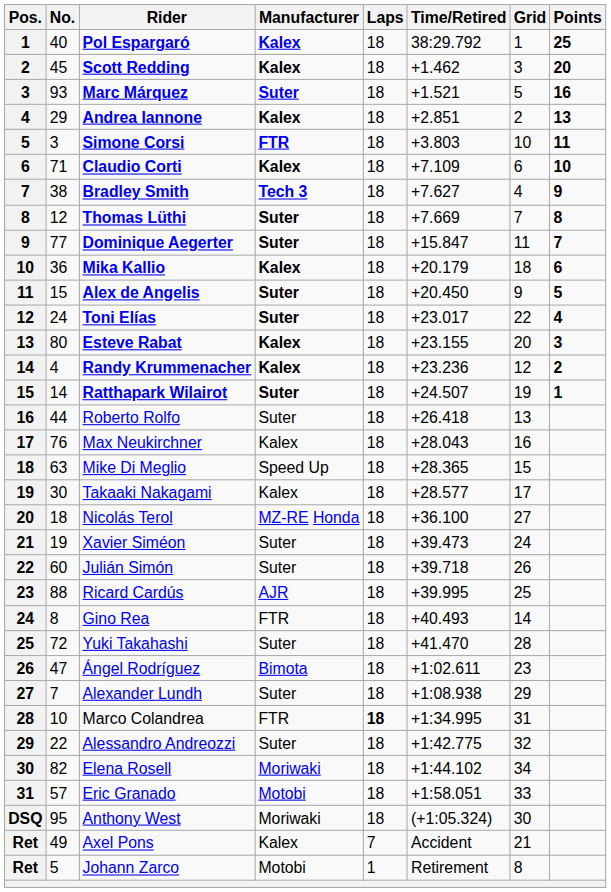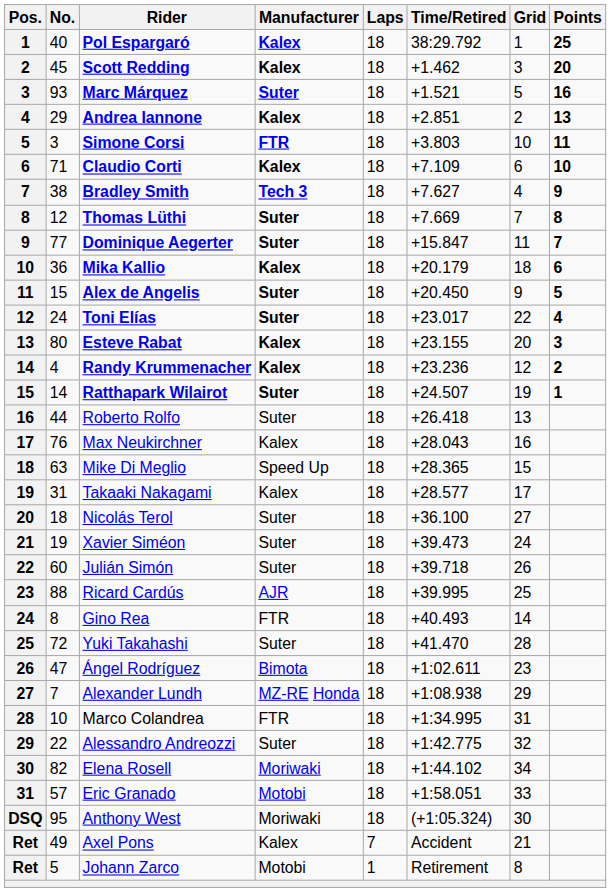 <table class="wikitable" style="font-size: 95%;">
 <tr>
 <th>Pos.</th>
 <th>No.</th>
 <th>Rider</th>
 <th>Manufacturer</th>
 <th>Laps</th>
 <th>Time/Retired</th>
 <th>Grid</th>
 <th>Points</th>
 </tr>
 <tr>
 <th>1</th>
 <td>40</td>
 <td> <strong><a href='#'>Pol Espargaró</a></strong></td>
 <td><strong><a href='#'>Kalex</a></strong></td>
 <td>18</td>
 <td>38:29.792</td>
 <td>1</td>
 <td><strong>25</strong></td>
 </tr>
 <tr>
 <th>2</th>
 <td>45</td>
 <td> <strong><a href='#'>Scott Redding</a></strong></td>
 <td><strong>Kalex</strong></td>
 <td>18</td>
 <td>+1.462</td>
 <td>3</td>
 <td><strong>20</strong></td>
 </tr>
 <tr>
 <th>3</th>
 <td>93</td>
 <td> <strong><a href='#'>Marc Márquez</a></strong></td>
 <td><strong><a href='#'>Suter</a></strong></td>
 <td>18</td>
 <td>+1.521</td>
 <td>5</td>
 <td><strong>16</strong></td>
 </tr>
 <tr>
 <th>4</th>
 <td>29</td>
 <td> <strong><a href='#'>Andrea Iannone</a></strong></td>
 <td><strong>Kalex</strong></td>
 <td>18</td>
 <td>+2.851</td>
 <td>2</td>
 <td><strong>13</strong></td>
 </tr>
 <tr>
 <th>5</th>
 <td>3</td>
 <td> <strong><a href='#'>Simone Corsi</a></strong></td>
 <td><strong><a href='#'>FTR</a></strong></td>
 <td>18</td>
 <td>+3.803</td>
 <td>10</td>
 <td><strong>11</strong></td>
 </tr>
 <tr>
 <th>6</th>
 <td>71</td>
 <td> <strong><a href='#'>Claudio Corti</a></strong></td>
 <td><strong>Kalex</strong></td>
 <td>18</td>
 <td>+7.109</td>
 <td>6</td>
 <td><strong>10</strong></td>
 </tr>
 <tr>
 <th>7</th>
 <td>38</td>
 <td> <strong><a href='#'>Bradley Smith</a></strong></td>
 <td><strong><a href='#'>Tech 3</a></strong></td>
 <td>18</td>
 <td>+7.627</td>
 <td>4</td>
 <td><strong>9</strong></td>
 </tr>
 <tr>
 <th>8</th>
 <td>12</td>
 <td> <strong><a href='#'>Thomas Lüthi</a></strong></td>
 <td><strong>Suter</strong></td>
 <td>18</td>
 <td>+7.669</td>
 <td>7</td>
 <td><strong>8</strong></td>
 </tr>
 <tr>
 <th>9</th>
 <td>77</td>
 <td> <strong><a href='#'>Dominique Aegerter</a></strong></td>
 <td><strong>Suter</strong></td>
 <td>18</td>
 <td>+15.847</td>
 <td>11</td>
 <td><strong>7</strong></td>
 </tr>
 <tr>
 <th>10</th>
 <td>36</td>
 <td> <strong><a href='#'>Mika Kallio</a></strong></td>
 <td><strong>Kalex</strong></td>
 <td>18</td>
 <td>+20.179</td>
 <td>18</td>
 <td><strong>6</strong></td>
 </tr>
 <tr>
 <th>11</th>
 <td>15</td>
 <td> <strong><a href='#'>Alex de Angelis</a></strong></td>
 <td><strong>Suter</strong></td>
 <td>18</td>
 <td>+20.450</td>
 <td>9</td>
 <td><strong>5</strong></td>
 </tr>
 <tr>
 <th>12</th>
 <td>24</td>
 <td> <strong><a href='#'>Toni Elías</a></strong></td>
 <td><strong>Suter</strong></td>
 <td>18</td>
 <td>+23.017</td>
 <td>22</td>
 <td><strong>4</strong></td>
 </tr>
 <tr>
 <th>13</th>
 <td>80</td>
 <td> <strong><a href='#'>Esteve Rabat</a></strong></td>
 <td><strong>Kalex</strong></td>
 <td>18</td>
 <td>+23.155</td>
 <td>20</td>
 <td><strong>3</strong></td>
 </tr>
 <tr>
 <th>14</th>
 <td>4</td>
 <td> <strong><a href='#'>Randy Krummenacher</a></strong></td>
 <td><strong>Kalex</strong></td>
 <td>18</td>
 <td>+23.236</td>
 <td>12</td>
 <td><strong>2</strong></td>
 </tr>
 <tr>
 <th>15</th>
 <td>14</td>
 <td> <strong><a href='#'>Ratthapark Wilairot</a></strong></td>
 <td><strong>Suter</strong></td>
 <td>18</td>
 <td>+24.507</td>
 <td>19</td>
 <td><strong>1</strong></td>
 </tr>
 <tr>
 <th>16</th>
 <td>44</td>
 <td> <a href='#'>Roberto Rolfo</a></td>
 <td>Suter</td>
 <td>18</td>
 <td>+26.418</td>
 <td>13</td>
 <td></td>
 </tr>
 <tr>
 <th>17</th>
 <td>76</td>
 <td> <a href='#'>Max Neukirchner</a></td>
 <td>Kalex</td>
 <td>18</td>
 <td>+28.043</td>
 <td>16</td>
 <td></td>
 </tr>
 <tr>
 <th>18</th>
 <td>63</td>
 <td> <a href='#'>Mike Di Meglio</a></td>
 <td>Speed Up</td>
 <td>18</td>
 <td>+28.365</td>
 <td>15</td>
 <td></td>
 </tr>
 <tr>
 <th>19</th>
-<td>30</td>
+<td>31</td>
 <td> <a href='#'>Takaaki Nakagami</a></td>
 <td>Kalex</td>
 <td>18</td>
 <td>+28.577</td>
 <td>17</td>
 <td></td>
 </tr>
 <tr>
 <th>20</th>
 <td>18</td>
 <td> <a href='#'>Nicolás Terol</a></td>
-<td><a href='#'>MZ-RE</a> <a href='#'>Honda</a></td>
+<td>Suter</td>
 <td>18</td>
 <td>+36.100</td>
 <td>27</td>
 <td></td>
 </tr>
 <tr>
 <th>21</th>
 <td>19</td>
 <td> <a href='#'>Xavier Siméon</a></td>
 <td>Suter</td>
 <td>18</td>
 <td>+39.473</td>
 <td>24</td>
 <td></td>
 </tr>
 <tr>
 <th>22</th>
 <td>60</td>
 <td> <a href='#'>Julián Simón</a></td>
 <td>Suter</td>
 <td>18</td>
 <td>+39.718</td>
 <td>26</td>
 <td></td>
 </tr>
 <tr>
 <th>23</th>
 <td>88</td>
 <td> <a href='#'>Ricard Cardús</a></td>
 <td><a href='#'>AJR</a></td>
 <td>18</td>
 <td>+39.995</td>
 <td>25</td>
 <td></td>
 </tr>
 <tr>
 <th>24</th>
 <td>8</td>
 <td> <a href='#'>Gino Rea</a></td>
 <td>FTR</td>
 <td>18</td>
 <td>+40.493</td>
 <td>14</td>
 <td></td>
 </tr>
 <tr>
 <th>25</th>
 <td>72</td>
 <td> <a href='#'>Yuki Takahashi</a></td>
 <td>Suter</td>
 <td>18</td>
 <td>+41.470</td>
 <td>28</td>
 <td></td>
 </tr>
 <tr>
 <th>26</th>
 <td>47</td>
 <td> <a href='#'>Ángel Rodríguez</a></td>
 <td><a href='#'>Bimota</a></td>
 <td>18</td>
 <td>+1:02.611</td>
 <td>23</td>
 <td></td>
 </tr>
 <tr>
 <th>27</th>
 <td>7</td>
 <td> <a href='#'>Alexander Lundh</a></td>
-<td>Suter</td>
+<td><a href='#'>MZ-RE</a> <a href='#'>Honda</a></td>
 <td>18</td>
 <td>+1:08.938</td>
 <td>29</td>
 <td></td>
 </tr>
 <tr>
 <th>28</th>
 <td>10</td>
 <td> Marco Colandrea</td>
 <td>FTR</td>
-<td><strong>18</strong></td>
+<td>18</td>
 <td>+1:34.995</td>
 <td>31</td>
 <td></td>
 </tr>
 <tr>
 <th>29</th>
 <td>22</td>
 <td> <a href='#'>Alessandro Andreozzi</a></td>
 <td>Suter</td>
 <td>18</td>
 <td>+1:42.775</td>
 <td>32</td>
 <td></td>
 </tr>
 <tr>
 <th>30</th>
 <td>82</td>
 <td> <a href='#'>Elena Rosell</a></td>
 <td><a href='#'>Moriwaki</a></td>
 <td>18</td>
 <td>+1:44.102</td>
 <td>34</td>
 <td></td>
 </tr>
 <tr>
 <th>31</th>
 <td>57</td>
 <td> <a href='#'>Eric Granado</a></td>
 <td><a href='#'>Motobi</a></td>
 <td>18</td>
 <td>+1:58.051</td>
 <td>33</td>
 <td></td>
 </tr>
 <tr>
 <th>DSQ</th>
 <td>95</td>
 <td> <a href='#'>Anthony West</a></td>
 <td>Moriwaki</td>
 <td>18</td>
 <td>(+1:05.324)</td>
 <td>30</td>
 <td></td>
 </tr>
 <tr>
 <th>Ret</th>
 <td>49</td>
 <td> <a href='#'>Axel Pons</a></td>
 <td>Kalex</td>
 <td>7</td>
 <td>Accident</td>
 <td>21</td>
 <td></td>
 </tr>
 <tr>
 <th>Ret</th>
 <td>5</td>
 <td> <a href='#'>Johann Zarco</a></td>
 <td>Motobi</td>
 <td>1</td>
 <td>Retirement</td>
 <td>8</td>
 <td></td>
 </tr>
 <tr>
 <th colspan=8></th>
 </tr>
 <tr>
 </tr>
 </table>
